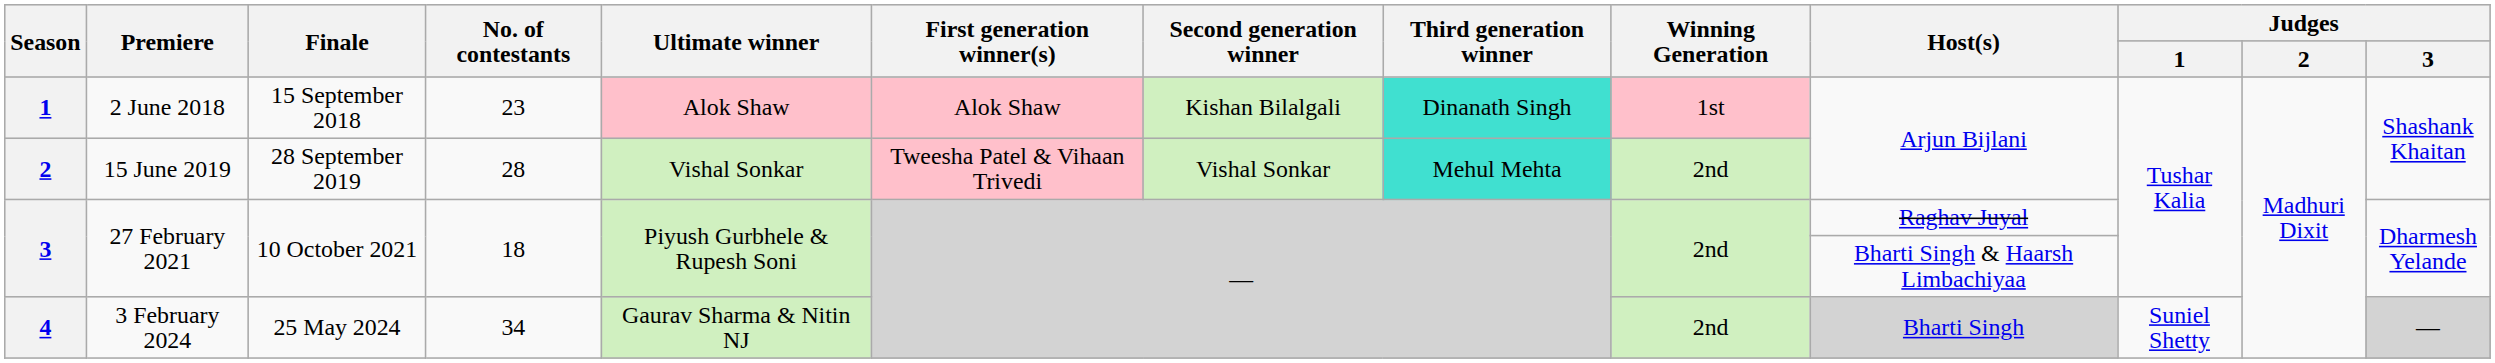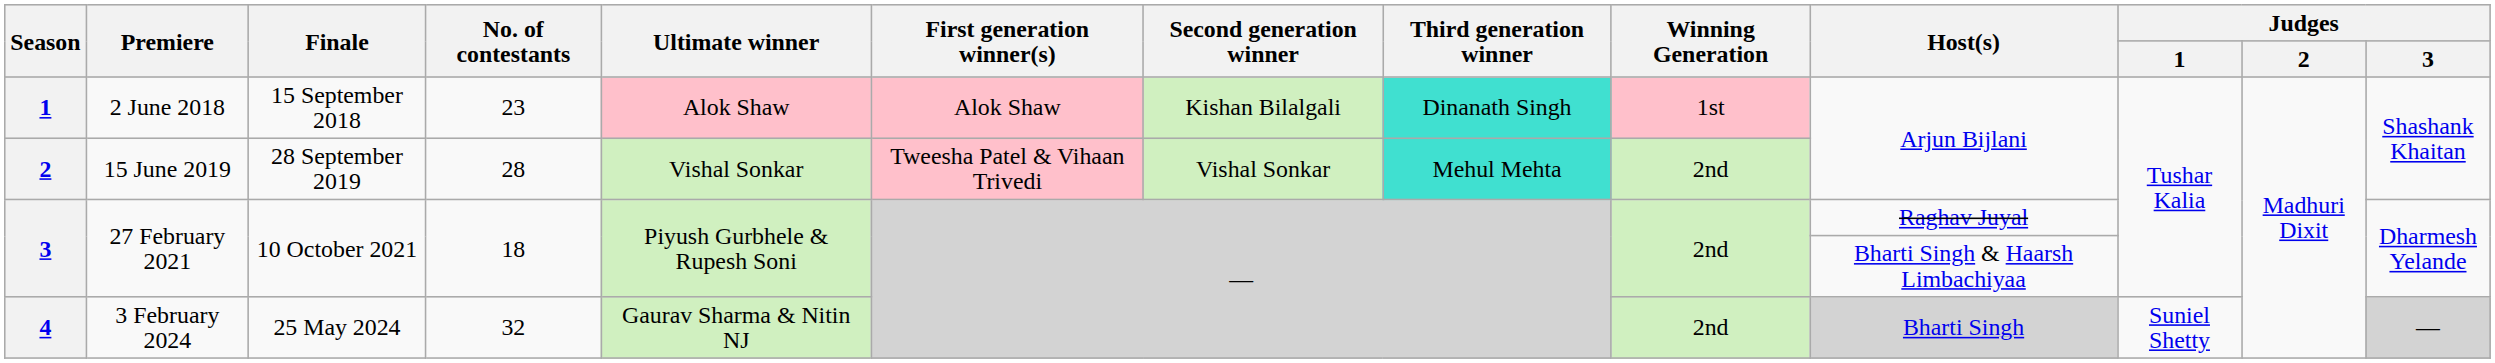 <table class="wikitable" style="text-align:center; font-size:95%; line-height:16px;" width="100%">
 <tr>
 <th rowspan="2" scope="col"><strong>Season</strong></th>
 <th rowspan="2" scope="col"><strong>Premiere</strong></th>
 <th rowspan="2" scope="col"><strong>Finale</strong></th>
 <th rowspan="2">No. of contestants</th>
 <th rowspan="2" scope="col"><strong>Ultimate winner</strong></th>
 <th rowspan="2" scope="col"><strong>First generation winner(s)</strong></th>
 <th rowspan="2" scope="col"><strong>Second generation winner</strong></th>
 <th rowspan="2" scope="col"><strong>Third generation winner</strong></th>
 <th rowspan="2"><strong>Winning Generation</strong></th>
 <th rowspan="2" scope="col"><strong>Host(s)</strong></th>
 <th colspan="3"><strong>Judges</strong></th>
 </tr>
 <tr>
 <th width="05%"><strong>1</strong></th>
 <th width="05%"><strong>2</strong></th>
 <th width="05%"><strong>3</strong></th>
 </tr>
 <tr>
 <th scope="row"><a href='#'><strong>1</strong></a></th>
 <td>2 June 2018</td>
 <td>15 September 2018</td>
 <td>23</td>
 <td style="background:pink">Alok Shaw</td>
 <td style="background:pink">Alok Shaw</td>
 <td style="background:#d0f0c0">Kishan Bilalgali</td>
 <td style="background: turquoise">Dinanath Singh</td>
 <td style="background:pink">1st</td>
 <td rowspan="2"><a href='#'>Arjun Bijlani</a></td>
 <td rowspan="4"><a href='#'>Tushar Kalia</a></td>
 <td rowspan="5"><a href='#'>Madhuri Dixit</a></td>
 <td rowspan="2"><a href='#'>Shashank Khaitan</a></td>
 </tr>
 <tr>
 <th scope="row"><a href='#'><strong>2</strong></a></th>
 <td>15 June 2019</td>
 <td>28 September 2019</td>
 <td>28</td>
 <td style="background:#d0f0c0">Vishal Sonkar</td>
 <td style="background:pink">Tweesha Patel & Vihaan Trivedi</td>
 <td style="background:#d0f0c0">Vishal Sonkar</td>
 <td style="background: turquoise">Mehul Mehta</td>
 <td style="background:#d0f0c0">2nd</td>
 </tr>
 <tr>
 <th rowspan="2" scope="row"><a href='#'><strong>3</strong></a></th>
 <td rowspan="2">27 February 2021</td>
 <td rowspan="2">10 October 2021</td>
 <td rowspan="2">18</td>
 <td rowspan="2" style="background:#d0f0c0">Piyush Gurbhele & Rupesh Soni</td>
 <td colspan="3" rowspan="3" style="background:lightgrey">—</td>
 <td rowspan="2" style="background:#d0f0c0">2nd</td>
 <td><s><a href='#'>Raghav Juyal</a></s></td>
 <td rowspan="2"><a href='#'>Dharmesh Yelande</a></td>
 </tr>
 <tr>
 <td rowspan="1"><a href='#'>Bharti Singh</a> & <a href='#'>Haarsh Limbachiyaa</a></td>
 </tr>
 <tr>
 <th><a href='#'>4</a></th>
 <td>3 February 2024</td>
 <td>25 May 2024</td>
-<td>34</td>
+<td>32</td>
 <td style="background:#d0f0c0">Gaurav Sharma & Nitin NJ</td>
 <td style="background:#d0f0c0">2nd</td>
 <td rowspan="1" style="background: lightgrey;"><a href='#'>Bharti Singh</a></td>
 <td><a href='#'>Suniel Shetty</a></td>
 <td style="background:lightgrey">—</td>
 </tr>
 </table>
